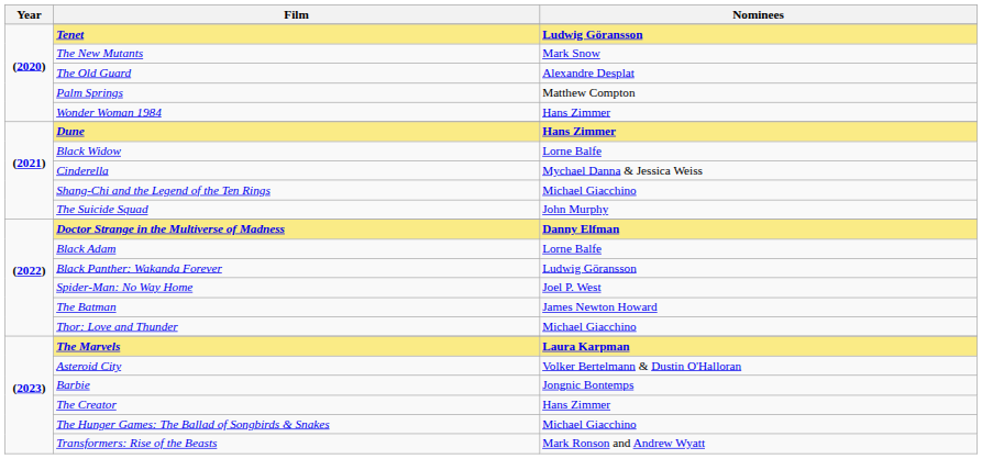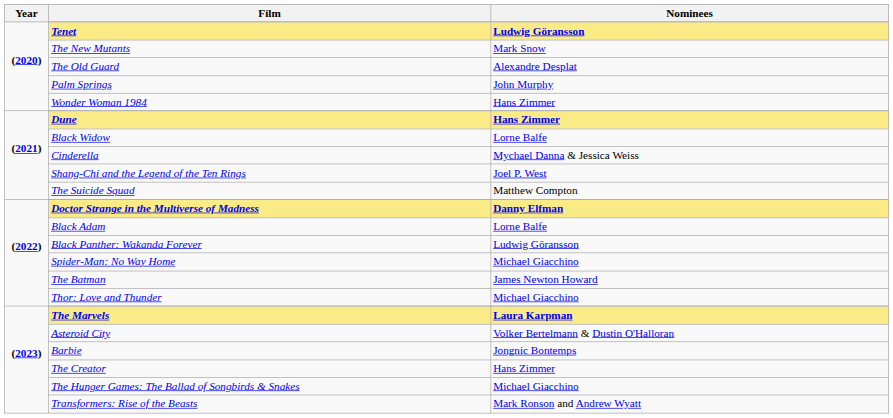 <table class="wikitable" style="width:100%">
 <tr bgcolor="#bebebe">
 <th width="5%">Year</th>
 <th width="50%">Film</th>
 <th width="45%">Nominees</th>
 </tr>
 <tr>
 <td rowspan=6 style="text-align:center"><strong>(<a href='#'>2020</a>)</strong><br> <br></td>
 </tr>
 <tr style="background:#FAEB86">
 <td><strong><em><a href='#'>Tenet</a></em></strong></td>
 <td><strong><a href='#'>Ludwig Göransson</a></strong></td>
 </tr>
 <tr>
 <td><em><a href='#'>The New Mutants</a></em></td>
 <td><a href='#'>Mark Snow</a></td>
 </tr>
 <tr>
 <td><em><a href='#'>The Old Guard</a></em></td>
 <td><a href='#'>Alexandre Desplat</a></td>
 </tr>
 <tr>
 <td><em><a href='#'>Palm Springs</a></em></td>
-<td>Matthew Compton</td>
+<td><a href='#'>John Murphy</a></td>
 </tr>
 <tr>
 <td><em><a href='#'>Wonder Woman 1984</a></em></td>
 <td><a href='#'>Hans Zimmer</a></td>
 </tr>
 <tr>
 <td rowspan=6 style="text-align:center"><strong>(<a href='#'>2021</a>)</strong><br> <br></td>
 </tr>
 <tr style="background:#FAEB86">
 <td><strong><em><a href='#'>Dune</a></em></strong></td>
 <td><strong><a href='#'>Hans Zimmer</a></strong></td>
 </tr>
 <tr>
 <td><em><a href='#'>Black Widow</a></em></td>
 <td><a href='#'>Lorne Balfe</a></td>
 </tr>
 <tr>
 <td><em><a href='#'>Cinderella</a></em></td>
 <td><a href='#'>Mychael Danna</a> & Jessica Weiss</td>
 </tr>
 <tr>
 <td><em><a href='#'>Shang-Chi and the Legend of the Ten Rings</a></em></td>
-<td><a href='#'>Michael Giacchino</a></td>
+<td><a href='#'>Joel P. West</a></td>
 </tr>
 <tr>
 <td><em><a href='#'>The Suicide Squad</a></em></td>
-<td><a href='#'>John Murphy</a></td>
+<td>Matthew Compton</td>
 </tr>
 <tr>
 <td rowspan=7 style="text-align:center"><strong>(<a href='#'>2022</a>)</strong><br> <br></td>
 </tr>
 <tr style="background:#FAEB86">
 <td><strong><em><a href='#'>Doctor Strange in the Multiverse of Madness</a></em></strong></td>
 <td><strong><a href='#'>Danny Elfman</a></strong></td>
 </tr>
 <tr>
 <td><em><a href='#'>Black Adam</a></em></td>
 <td><a href='#'>Lorne Balfe</a></td>
 </tr>
 <tr>
 <td><em><a href='#'>Black Panther: Wakanda Forever</a></em></td>
 <td><a href='#'>Ludwig Göransson</a></td>
 </tr>
 <tr>
 <td><em><a href='#'>Spider-Man: No Way Home</a></em></td>
-<td><a href='#'>Joel P. West</a></td>
+<td><a href='#'>Michael Giacchino</a></td>
 </tr>
 <tr>
 <td><em><a href='#'>The Batman</a></em></td>
 <td><a href='#'>James Newton Howard</a></td>
 </tr>
 <tr>
 <td><em><a href='#'>Thor: Love and Thunder</a></em></td>
 <td><a href='#'>Michael Giacchino</a></td>
 </tr>
 <tr>
 <td rowspan=7 style="text-align:center"><strong>(<a href='#'>2023</a>)</strong><br> <br></td>
 </tr>
 <tr style="background:#FAEB86">
 <td><strong><em><a href='#'>The Marvels</a></em></strong></td>
 <td><strong><a href='#'>Laura Karpman</a></strong></td>
 </tr>
 <tr>
 <td><em><a href='#'>Asteroid City</a></em></td>
 <td><a href='#'>Volker Bertelmann</a> & <a href='#'>Dustin O'Halloran</a></td>
 </tr>
 <tr>
 <td><em><a href='#'>Barbie</a></em></td>
 <td><a href='#'>Jongnic Bontemps</a></td>
 </tr>
 <tr>
 <td><em><a href='#'>The Creator</a></em></td>
 <td><a href='#'>Hans Zimmer</a></td>
 </tr>
 <tr>
 <td><em><a href='#'>The Hunger Games: The Ballad of Songbirds & Snakes</a></em></td>
 <td><a href='#'>Michael Giacchino</a></td>
 </tr>
 <tr>
 <td><em><a href='#'>Transformers: Rise of the Beasts</a></em></td>
 <td><a href='#'>Mark Ronson</a> and <a href='#'>Andrew Wyatt</a></td>
 </tr>
 </table>
